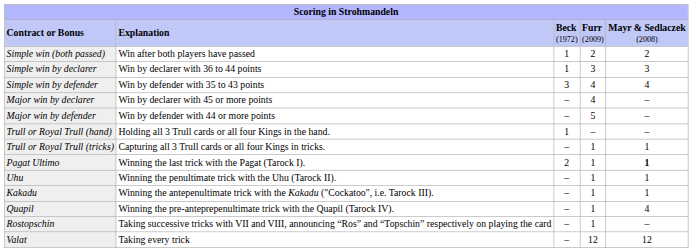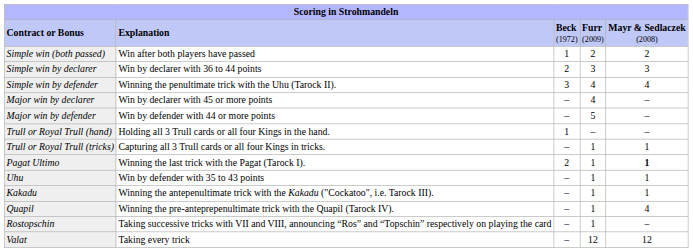 <table class="wikitable" align="float:left"  style="background-color:white">
 <tr style="background-color:#B3B7FF">
 <td colspan="6" align="center"><strong>Scoring in Strohmandeln</strong></td>
 </tr>
 <tr style="background: #c0c8f8;">
 <td><strong>Contract or Bonus</strong></td>
 <td><strong>Explanation</strong></td>
 <td><strong>Beck</strong><br><small>(1972)</small></td>
 <td><strong>Furr</strong><br><small>(2009)</small></td>
 <td align="center"><strong>Mayr & Sedlaczek</strong><br><small>(2008)</small></td>
 </tr>
 <tr>
 <td style="background:#efefef;"><em>Simple win (both passed)</em></td>
 <td>Win after both players have passed</td>
 <td align="center">1</td>
 <td align="center">2</td>
 <td align="center">2</td>
 </tr>
 <tr>
 <td style="background:#efefef;"><em>Simple win by declarer</em></td>
 <td>Win by declarer with 36 to 44 points</td>
-<td align="center">1</td>
+<td align ="center">2</td>
 <td align ="center">3</td>
 <td align ="center">3</td>
 </tr>
 <tr>
 <td style="background:#efefef;"><em>Simple win by defender</em></td>
-<td>Win by defender with 35 to 43 points</td>
+<td>Winning the penultimate trick with the Uhu (Tarock II).</td>
 <td align ="center">3</td>
 <td align ="center">4</td>
 <td align ="center">4</td>
 </tr>
 <tr>
 <td style="background:#efefef;"><em>Major win by declarer</em></td>
 <td>Win by declarer with 45 or more points</td>
 <td align ="center">–</td>
 <td align ="center">4</td>
 <td align ="center">–</td>
 </tr>
 <tr>
 <td style="background:#efefef;"><em>Major win by defender</em></td>
 <td>Win by defender with 44 or more points</td>
 <td align ="center">–</td>
 <td align ="center">5</td>
 <td align ="center">–</td>
 </tr>
 <tr>
 <td style="background:#efefef;"><em>Trull or Royal Trull (hand)</em></td>
 <td>Holding all 3 Trull cards or all four Kings in the hand.</td>
 <td align="center">1</td>
 <td align="center">–</td>
 <td align="center">–</td>
 </tr>
 <tr>
 <td style="background:#efefef;"><em>Trull or Royal Trull (tricks) </em></td>
 <td>Capturing all 3 Trull cards or all four Kings in tricks.</td>
 <td align="center">–</td>
 <td align="center">1</td>
 <td align="center">1</td>
 </tr>
 <tr>
 <td style="background:#efefef;"><em>Pagat Ultimo</em></td>
 <td>Winning the last trick with the Pagat (Tarock I).</td>
 <td align ="center">2</td>
 <td align="center">1</td>
 <td align="center"><strong>1</strong></td>
 </tr>
 <tr>
 <td style="background:#efefef;"><em>Uhu</em></td>
-<td>Winning the penultimate trick with the Uhu (Tarock II).</td>
+<td>Win by defender with 35 to 43 points</td>
 <td align="center">–</td>
 <td align="center">1</td>
 <td align="center">1</td>
 </tr>
 <tr>
 <td style="background:#efefef;"><em>Kakadu</em></td>
 <td>Winning the antepenultimate trick with the <em>Kakadu</em> ("Cockatoo", i.e. Tarock III).</td>
 <td align="center">–</td>
 <td align="center">1</td>
 <td align="center">1</td>
 </tr>
 <tr>
 <td style="background:#efefef;"><em>Quapil</em></td>
 <td>Winning the pre-anteprepenultimate trick with the Quapil (Tarock IV).</td>
 <td align="center">–</td>
 <td align="center">1</td>
 <td align ="center">4</td>
 </tr>
 <tr>
 <td style="background:#efefef;"><em>Rostopschin</em></td>
 <td>Taking successive tricks with VII and VIII, announcing “Ros” and “Topschin” respectively on playing the card</td>
 <td align="center">–</td>
 <td align="center">1</td>
 <td align="center">–</td>
 </tr>
 <tr>
 <td style="background:#efefef;"><em>Valat</em></td>
 <td>Taking every trick</td>
 <td align="center">–</td>
 <td align="center">12</td>
 <td align="center">12</td>
 </tr>
 </table>
